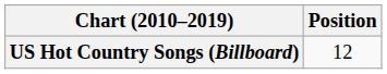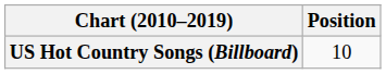 <table class="wikitable plainrowheaders" style="text-align:center">
 <tr>
 <th scope="col">Chart (2010–2019)</th>
 <th scope="col">Position</th>
 </tr>
 <tr>
 <th scope="row">US Hot Country Songs (<em>Billboard</em>)</th>
-<td>12</td>
+<td>10</td>
 </tr>
 </table>
